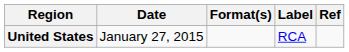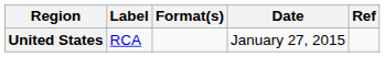 <table class="wikitable plainrowheaders">
 <tr>
 <th>Region</th>
+<th>Label</th>
+<th>Format(s)</th>
 <th>Date</th>
-<th>Format(s)</th>
-<th>Label</th>
 <th>Ref</th>
 </tr>
 <tr>
 <th scope="row">United States</th>
+<td><a href='#'>RCA</a></td>
+<td></td>
 <td>January 27, 2015</td>
-<td></td>
-<td><a href='#'>RCA</a></td>
 <td></td>
 </tr>
 </table>
